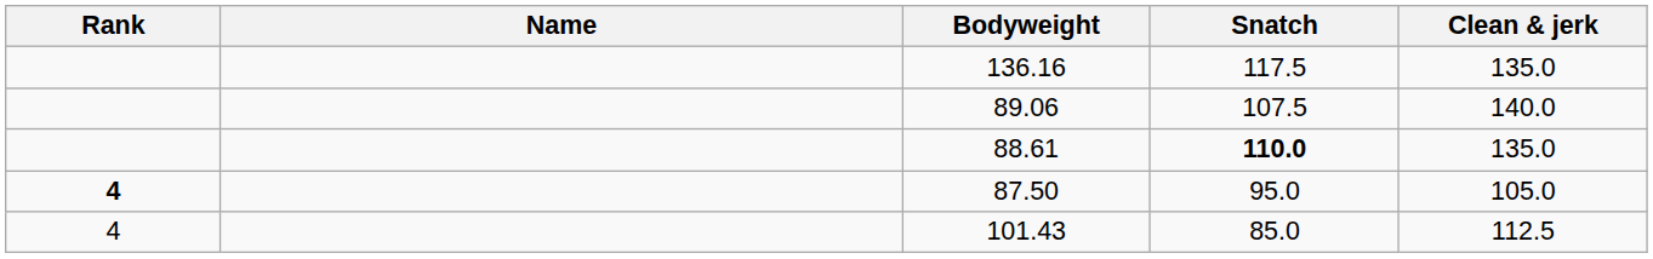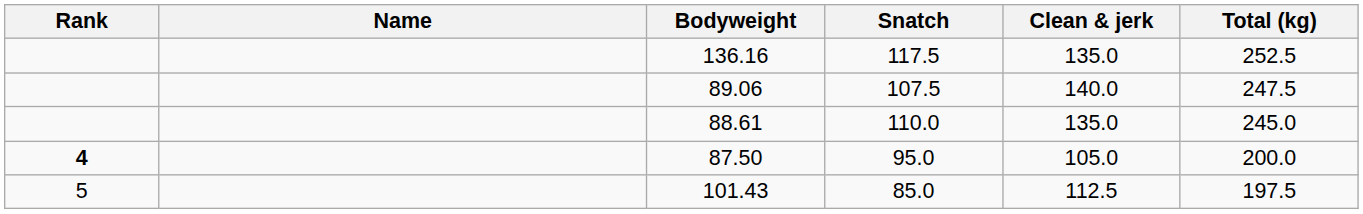 <table class="wikitable" style="text-align:center; font-size:100%;" width="80%">
 <tr>
 <th style="width:6em;">Rank</th>
 <th style="width:20em;">Name</th>
 <th style="width:7em;">Bodyweight</th>
 <th style="width:7em;">Snatch</th>
 <th style="width:7em;">Clean & jerk</th>
+<th style="width:7em;">Total (kg)</th>
 </tr>
 <tr>
 <td></td>
 <td align=left></td>
 <td>136.16</td>
 <td>117.5</td>
 <td>135.0</td>
+<td>252.5</td>
 </tr>
 <tr>
 <td></td>
 <td align=left></td>
 <td>89.06</td>
 <td>107.5</td>
 <td>140.0</td>
+<td>247.5</td>
 </tr>
 <tr>
 <td></td>
 <td align=left></td>
 <td>88.61</td>
-<td><strong>110.0</strong></td>
+<td>110.0</td>
 <td>135.0</td>
+<td>245.0</td>
 </tr>
 <tr>
 <td><strong>4</strong></td>
 <td align=left></td>
 <td>87.50</td>
 <td>95.0</td>
 <td>105.0</td>
+<td>200.0</td>
 </tr>
 <tr>
-<td>4</td>
+<td>5</td>
 <td align=left></td>
 <td>101.43</td>
 <td>85.0</td>
 <td>112.5</td>
+<td>197.5</td>
 </tr>
 </table>
